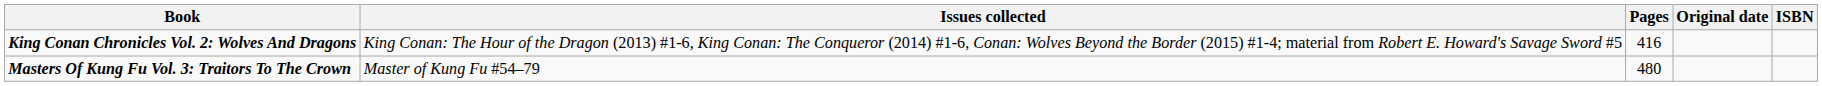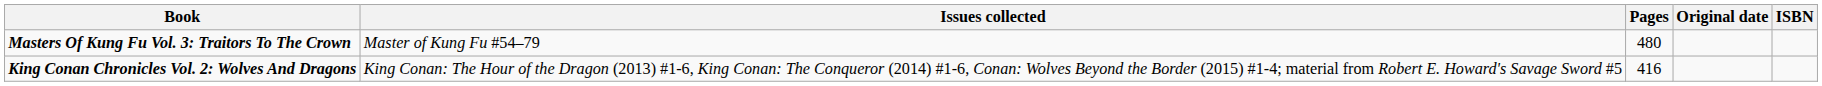 <table class="wikitable sortable">
 <tr>
 <th class="unsortable">Book</th>
 <th class="unsortable">Issues collected</th>
 <th class="unsortable">Pages</th>
 <th>Original date</th>
 <th class="unsortable">ISBN</th>
 </tr>
 <tr>
+<td><strong><em>Masters Of Kung Fu Vol. 3: Traitors To The Crown</em></strong></td>
+<td><em>Master of Kung Fu</em> #54–79</td>
+<td style="text-align: center;">480</td>
+<td></td>
+<td></td>
+</tr>
+<tr>
 <td><strong><em>King Conan Chronicles Vol. 2: Wolves And Dragons</em></strong></td>
 <td><em>King Conan: The Hour of the Dragon</em> (2013) #1-6, <em>King Conan: The Conqueror</em> (2014) #1-6, <em>Conan: Wolves Beyond the Border</em> (2015) #1-4; material from <em>Robert E. Howard's Savage Sword</em> #5</td>
 <td style="text-align: center;">416</td>
 <td></td>
 <td></td>
 </tr>
-<tr>
-<td><strong><em>Masters Of Kung Fu Vol. 3: Traitors To The Crown</em></strong></td>
-<td><em>Master of Kung Fu</em> #54–79</td>
-<td style="text-align: center;">480</td>
-<td></td>
-<td></td>
-</tr>
 </table>
